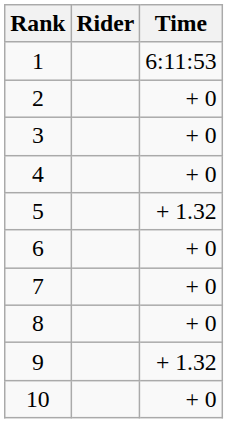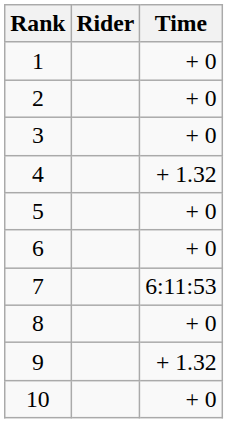 <table class="wikitable">
 <tr>
 <th scope="col">Rank</th>
 <th scope="col">Rider</th>
 <th scope="col">Time</th>
 </tr>
 <tr>
 <td style="text-align:center;">1</td>
 <td></td>
-<td style="text-align:right;">6:11:53</td>
+<td style="text-align:right;">+ 0</td>
 </tr>
 <tr>
 <td style="text-align:center;">2</td>
 <td></td>
 <td style="text-align:right;">+ 0</td>
 </tr>
 <tr>
 <td style="text-align:center;">3</td>
 <td></td>
 <td style="text-align:right;">+ 0</td>
 </tr>
 <tr>
 <td style="text-align:center;">4</td>
 <td></td>
-<td style="text-align:right;">+ 0</td>
+<td style="text-align:right;">+ 1.32</td>
 </tr>
 <tr>
 <td style="text-align:center;">5</td>
 <td></td>
-<td style="text-align:right;">+ 1.32</td>
+<td style="text-align:right;">+ 0</td>
 </tr>
 <tr>
 <td style="text-align:center;">6</td>
 <td></td>
 <td style="text-align:right;">+ 0</td>
 </tr>
 <tr>
 <td style="text-align:center;">7</td>
 <td></td>
-<td style="text-align:right;">+ 0</td>
+<td style="text-align:right;">6:11:53</td>
 </tr>
 <tr>
 <td style="text-align:center;">8</td>
 <td></td>
 <td style="text-align:right;">+ 0</td>
 </tr>
 <tr>
 <td style="text-align:center;">9</td>
 <td></td>
 <td style="text-align:right;">+ 1.32</td>
 </tr>
 <tr>
 <td style="text-align:center;">10</td>
 <td></td>
 <td style="text-align:right;">+ 0</td>
 </tr>
 </table>
